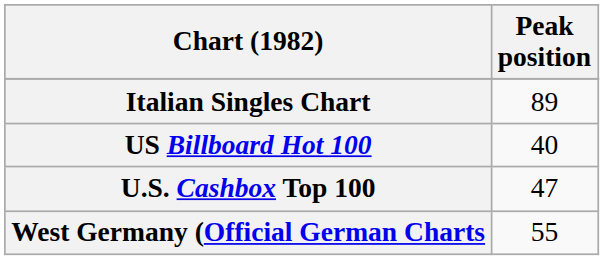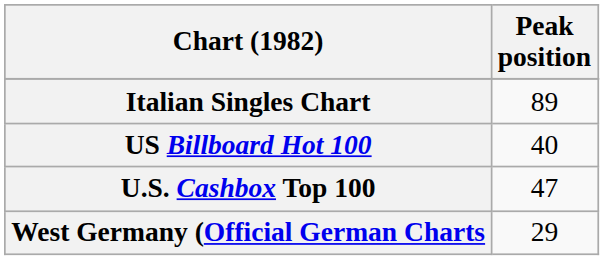 <table class="wikitable sortable plainrowheaders" style="text-align:center">
 <tr>
 <th>Chart (1982)</th>
 <th>Peak<br>position</th>
 </tr>
 <tr>
 </tr>
 <tr>
 <th scope="row">Italian Singles Chart</th>
 <td style="text-align:center;">89</td>
 </tr>
 <tr>
 <th scope="row">US <em><a href='#'>Billboard Hot 100</a></em></th>
 <td align="center">40</td>
 </tr>
 <tr>
 <th scope="row">U.S. <em><a href='#'>Cashbox</a></em> Top 100</th>
 <td style="text-align:center;">47</td>
 </tr>
 <tr>
 <th scope="row">West Germany (<a href='#'>Official German Charts</a></th>
-<td style="text-align:center;">55</td>
+<td style="text-align:center;">29</td>
 </tr>
 </table>
